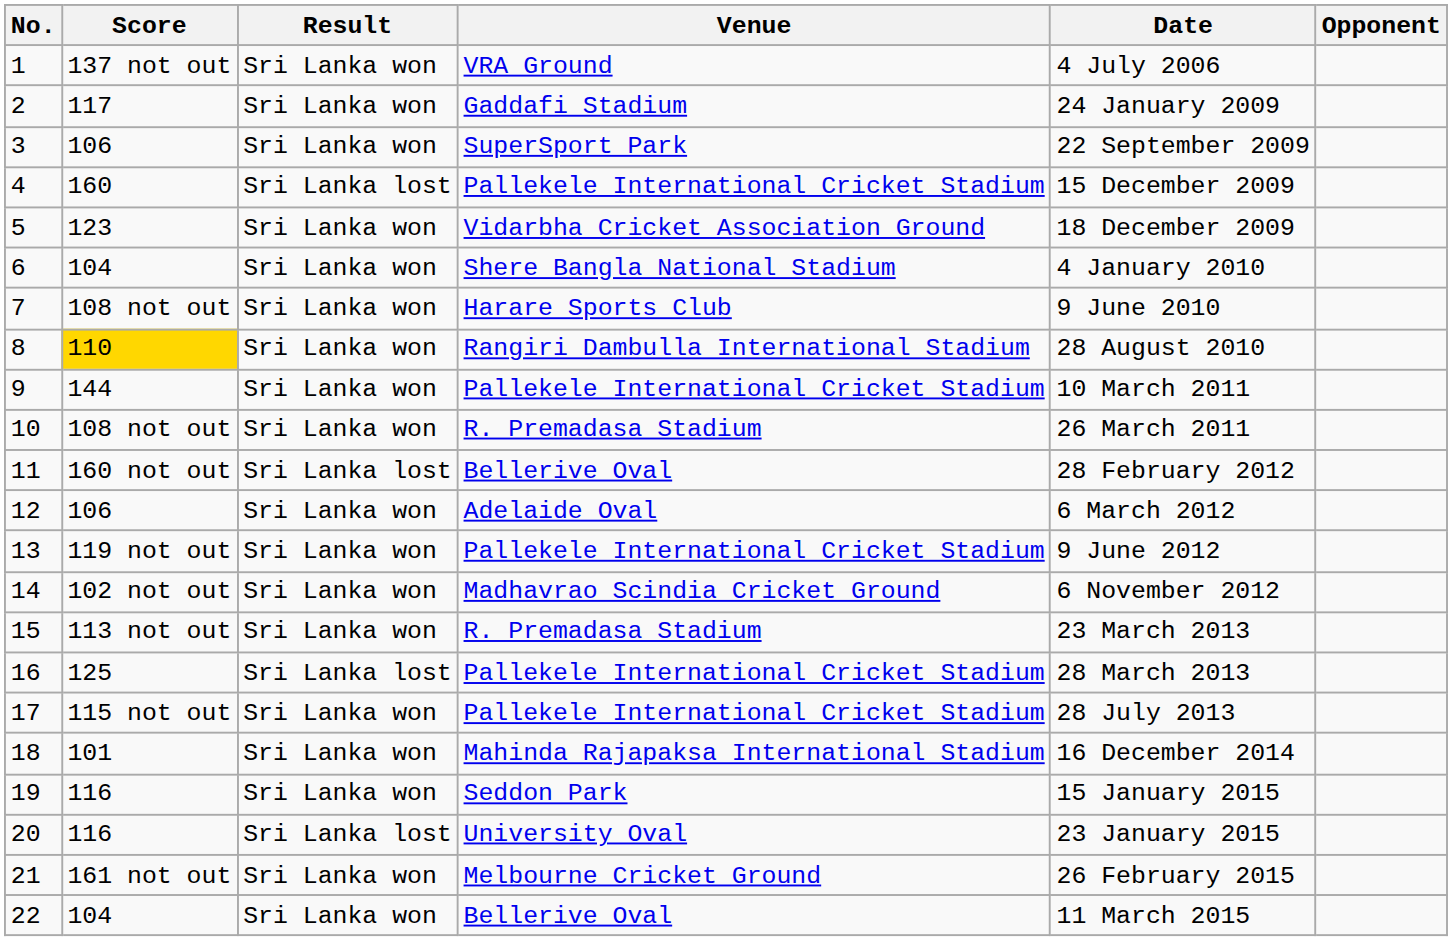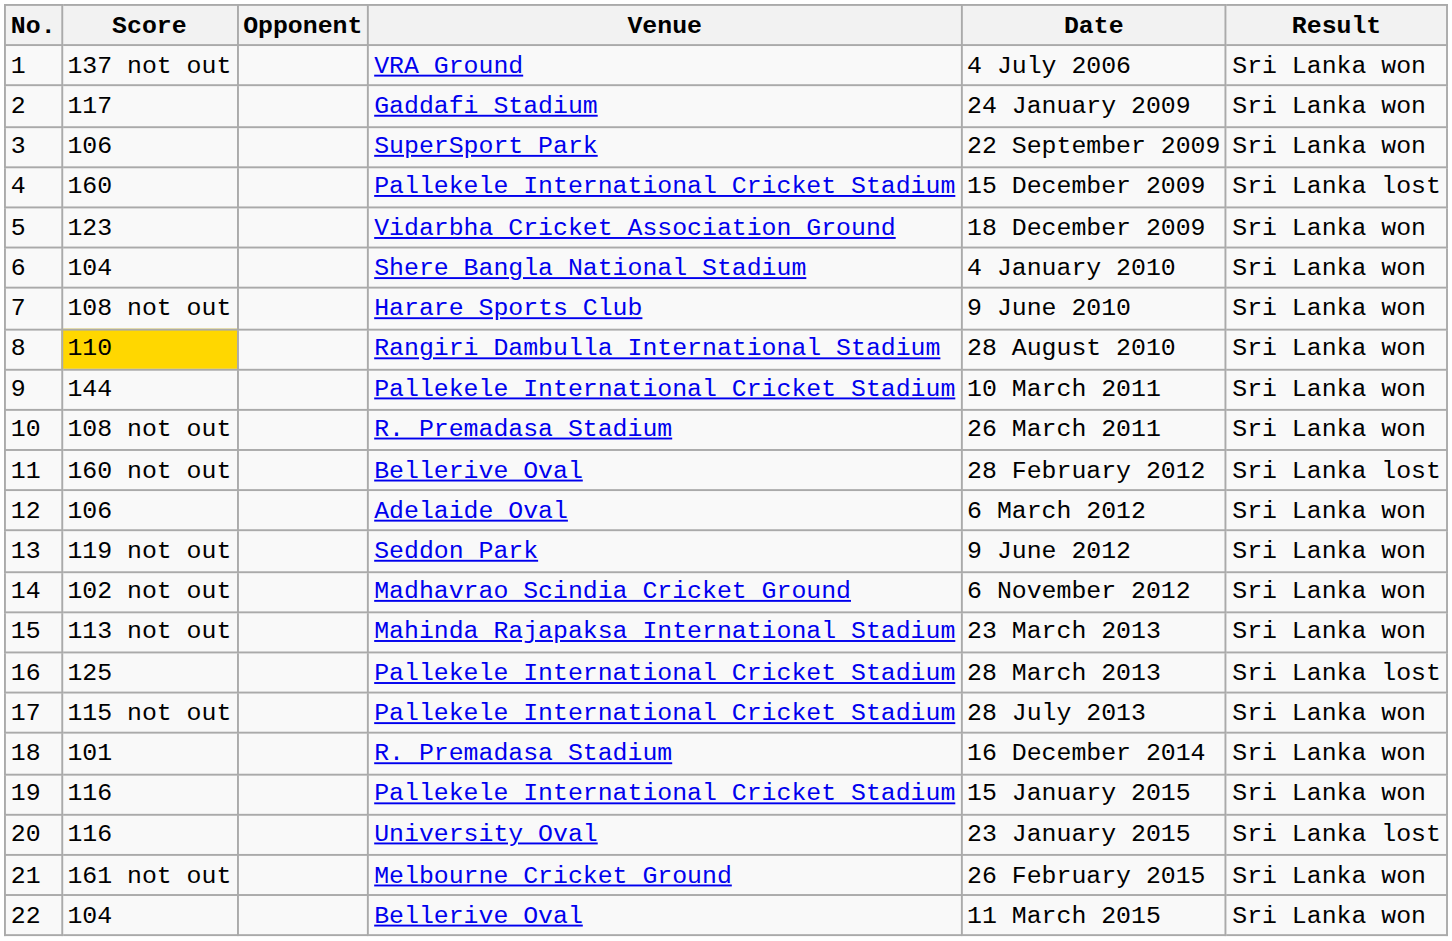 <table class="wikitable sortable">
 <tr>
 <th>No.</th>
 <th>Score</th>
-<th>Result</th>
+<th>Opponent</th>
 <th>Venue</th>
 <th>Date</th>
-<th>Opponent</th>
+<th>Result</th>
 </tr>
 <tr>
 <td>1</td>
 <td>137 not out</td>
-<td>Sri Lanka won</td>
+<td></td>
 <td><a href='#'>VRA Ground</a></td>
 <td>4 July 2006</td>
-<td></td>
+<td>Sri Lanka won</td>
 </tr>
 <tr>
 <td>2</td>
 <td>117</td>
-<td>Sri Lanka won</td>
+<td></td>
 <td><a href='#'>Gaddafi Stadium</a></td>
 <td>24 January 2009</td>
-<td></td>
+<td>Sri Lanka won</td>
 </tr>
 <tr>
 <td>3</td>
 <td>106</td>
-<td>Sri Lanka won</td>
+<td></td>
 <td><a href='#'>SuperSport Park</a></td>
 <td>22 September 2009</td>
-<td></td>
+<td>Sri Lanka won</td>
 </tr>
 <tr>
 <td>4</td>
 <td>160</td>
-<td>Sri Lanka lost</td>
+<td></td>
 <td><a href='#'>Pallekele International Cricket Stadium</a></td>
 <td>15 December 2009</td>
-<td></td>
+<td>Sri Lanka lost</td>
 </tr>
 <tr>
 <td>5</td>
 <td>123</td>
-<td>Sri Lanka won</td>
+<td></td>
 <td><a href='#'>Vidarbha Cricket Association Ground</a></td>
 <td>18 December 2009</td>
-<td></td>
+<td>Sri Lanka won</td>
 </tr>
 <tr>
 <td>6</td>
 <td>104</td>
-<td>Sri Lanka won</td>
+<td></td>
 <td><a href='#'>Shere Bangla National Stadium</a></td>
 <td>4 January 2010</td>
-<td></td>
+<td>Sri Lanka won</td>
 </tr>
 <tr>
 <td>7</td>
 <td>108 not out</td>
-<td>Sri Lanka won</td>
+<td></td>
 <td><a href='#'>Harare Sports Club</a></td>
 <td>9 June 2010</td>
-<td></td>
+<td>Sri Lanka won</td>
 </tr>
 <tr>
 <td>8</td>
 <td style="background: gold;">110</td>
-<td>Sri Lanka won</td>
+<td></td>
 <td><a href='#'>Rangiri Dambulla International Stadium</a></td>
 <td>28 August 2010</td>
-<td></td>
+<td>Sri Lanka won</td>
 </tr>
 <tr>
 <td>9</td>
 <td>144</td>
-<td>Sri Lanka won</td>
+<td></td>
 <td><a href='#'>Pallekele International Cricket Stadium</a></td>
 <td>10 March 2011</td>
-<td></td>
+<td>Sri Lanka won</td>
 </tr>
 <tr>
 <td>10</td>
 <td>108 not out</td>
-<td>Sri Lanka won</td>
+<td></td>
 <td><a href='#'>R. Premadasa Stadium</a></td>
 <td>26 March 2011</td>
-<td></td>
+<td>Sri Lanka won</td>
 </tr>
 <tr>
 <td>11</td>
 <td>160 not out</td>
-<td>Sri Lanka lost</td>
+<td></td>
 <td><a href='#'>Bellerive Oval</a></td>
 <td>28 February 2012</td>
-<td></td>
+<td>Sri Lanka lost</td>
 </tr>
 <tr>
 <td>12</td>
 <td>106</td>
-<td>Sri Lanka won</td>
+<td></td>
 <td><a href='#'>Adelaide Oval</a></td>
 <td>6 March 2012</td>
-<td></td>
+<td>Sri Lanka won</td>
 </tr>
 <tr>
 <td>13</td>
 <td>119 not out</td>
+<td></td>
+<td><a href='#'>Seddon Park</a></td>
+<td>9 June 2012</td>
 <td>Sri Lanka won</td>
-<td><a href='#'>Pallekele International Cricket Stadium</a></td>
-<td>9 June 2012</td>
-<td></td>
 </tr>
 <tr>
 <td>14</td>
 <td>102 not out</td>
-<td>Sri Lanka won</td>
+<td></td>
 <td><a href='#'>Madhavrao Scindia Cricket Ground</a></td>
 <td>6 November 2012</td>
-<td></td>
+<td>Sri Lanka won</td>
 </tr>
 <tr>
 <td>15</td>
 <td>113 not out</td>
+<td></td>
+<td><a href='#'>Mahinda Rajapaksa International Stadium</a></td>
+<td>23 March 2013</td>
 <td>Sri Lanka won</td>
-<td><a href='#'>R. Premadasa Stadium</a></td>
-<td>23 March 2013</td>
-<td></td>
 </tr>
 <tr>
 <td>16</td>
 <td>125</td>
-<td>Sri Lanka lost</td>
+<td></td>
 <td><a href='#'>Pallekele International Cricket Stadium</a></td>
 <td>28 March 2013</td>
-<td></td>
+<td>Sri Lanka lost</td>
 </tr>
 <tr>
 <td>17</td>
 <td>115 not out</td>
-<td>Sri Lanka won</td>
+<td></td>
 <td><a href='#'>Pallekele International Cricket Stadium</a></td>
 <td>28 July 2013</td>
-<td></td>
+<td>Sri Lanka won</td>
 </tr>
 <tr>
 <td>18</td>
 <td>101</td>
+<td></td>
+<td><a href='#'>R. Premadasa Stadium</a></td>
+<td>16 December 2014</td>
 <td>Sri Lanka won</td>
-<td><a href='#'>Mahinda Rajapaksa International Stadium</a></td>
-<td>16 December 2014</td>
-<td></td>
 </tr>
 <tr>
 <td>19</td>
 <td>116</td>
+<td></td>
+<td><a href='#'>Pallekele International Cricket Stadium</a></td>
+<td>15 January 2015</td>
 <td>Sri Lanka won</td>
-<td><a href='#'>Seddon Park</a></td>
-<td>15 January 2015</td>
-<td></td>
 </tr>
 <tr>
 <td>20</td>
 <td>116</td>
-<td>Sri Lanka lost</td>
+<td></td>
 <td><a href='#'>University Oval</a></td>
 <td>23 January 2015</td>
-<td></td>
+<td>Sri Lanka lost</td>
 </tr>
 <tr>
 <td>21</td>
 <td>161 not out</td>
-<td>Sri Lanka won</td>
+<td></td>
 <td><a href='#'>Melbourne Cricket Ground</a></td>
 <td>26 February 2015</td>
-<td></td>
+<td>Sri Lanka won</td>
 </tr>
 <tr>
 <td>22</td>
 <td>104</td>
-<td>Sri Lanka won</td>
+<td></td>
 <td><a href='#'>Bellerive Oval</a></td>
 <td>11 March 2015</td>
-<td></td>
+<td>Sri Lanka won</td>
 </tr>
 </table>
